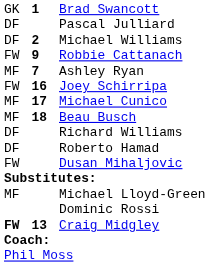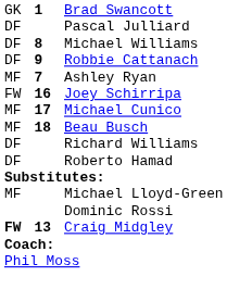 <table style="font-size: 90%" cellspacing="0" cellpadding="0">
 <tr>
 <th width="25"></th>
 <th width="25"></th>
 </tr>
 <tr>
 <td>GK</td>
 <td><strong>1</strong></td>
 <td> <a href='#'>Brad Swancott</a></td>
 </tr>
 <tr>
 <td>DF</td>
 <td><strong> </strong></td>
 <td> Pascal Julliard</td>
 </tr>
 <tr>
 <td>DF</td>
-<td><strong>2</strong></td>
+<td><strong>8</strong></td>
 <td> Michael Williams</td>
 <td></td>
 <td></td>
 </tr>
 <tr>
-<td>FW</td>
+<td>DF</td>
 <td><strong>9</strong></td>
 <td> <a href='#'>Robbie Cattanach</a></td>
 </tr>
 <tr>
 <td>MF</td>
 <td><strong>7</strong></td>
 <td> Ashley Ryan</td>
 </tr>
 <tr>
 <td>FW</td>
 <td><strong>16</strong></td>
 <td> <a href='#'>Joey Schirripa</a></td>
 </tr>
 <tr>
 <td>MF</td>
 <td><strong>17</strong></td>
 <td> <a href='#'>Michael Cunico</a></td>
 </tr>
 <tr>
 <td>MF</td>
 <td><strong>18</strong></td>
 <td> <a href='#'>Beau Busch</a></td>
 </tr>
 <tr>
 <td>DF</td>
 <td><strong> </strong></td>
 <td> Richard Williams</td>
 <td></td>
 <td></td>
 </tr>
 <tr>
 <td>DF</td>
 <td><strong> </strong></td>
 <td> Roberto Hamad</td>
 </tr>
 <tr>
-<td>FW</td>
-<td><strong> </strong></td>
-<td> <a href='#'>Dusan Mihaljovic</a></td>
-<td></td>
-<td></td>
-</tr>
-<tr>
 <td colspan=4><strong>Substitutes:</strong></td>
 </tr>
 <tr>
 <td>MF</td>
 <td><strong> </strong></td>
 <td> Michael Lloyd-Green</td>
 <td></td>
 <td></td>
 </tr>
 <tr>
 <td></td>
 <td><strong> </strong></td>
 <td> Dominic Rossi</td>
 <td></td>
 <td></td>
 </tr>
 <tr>
 <td><strong>FW</strong></td>
 <td><strong>13</strong></td>
 <td> <a href='#'>Craig Midgley</a></td>
 <td></td>
 <td></td>
 </tr>
 <tr>
 <td colspan=4><strong>Coach:</strong></td>
 </tr>
 <tr>
 <td colspan=4> <a href='#'>Phil Moss</a></td>
 </tr>
 </table>
